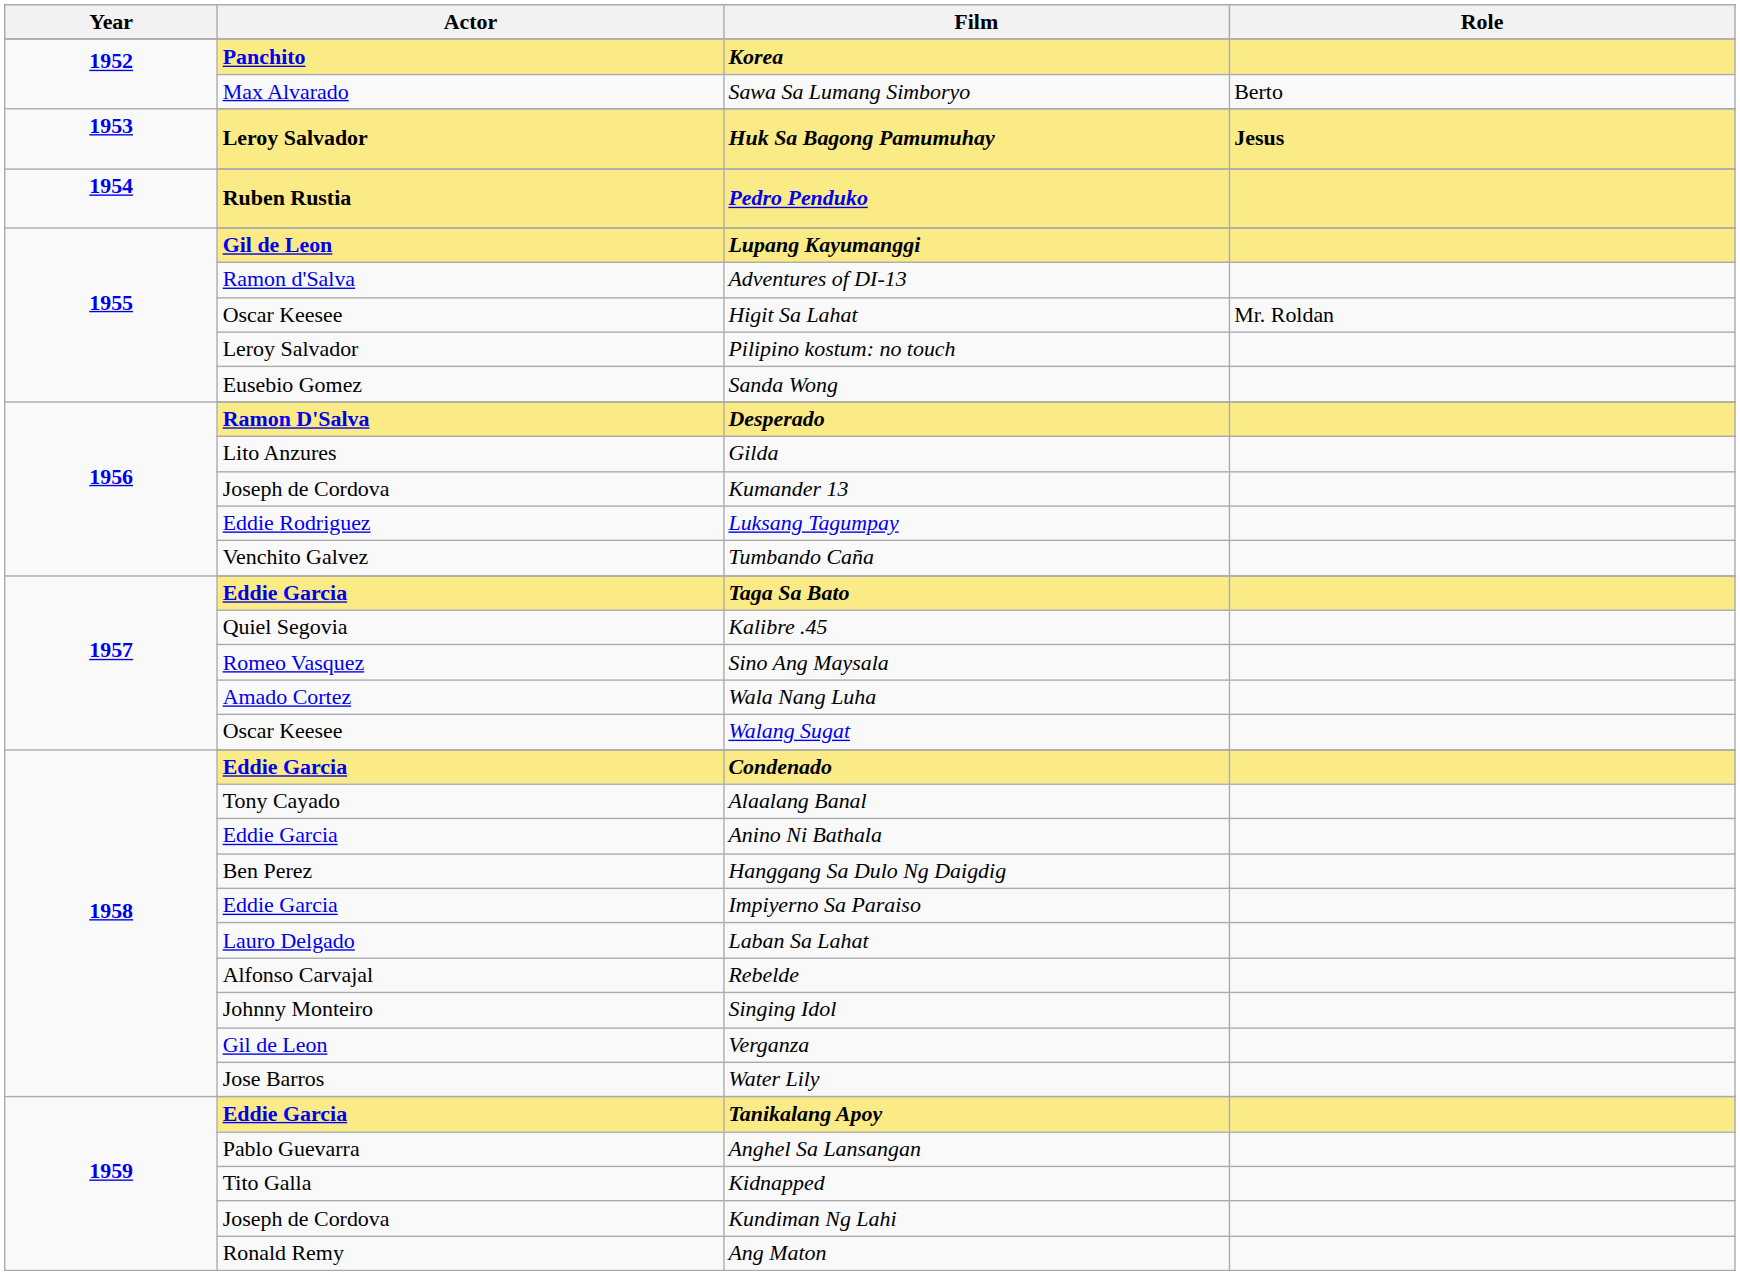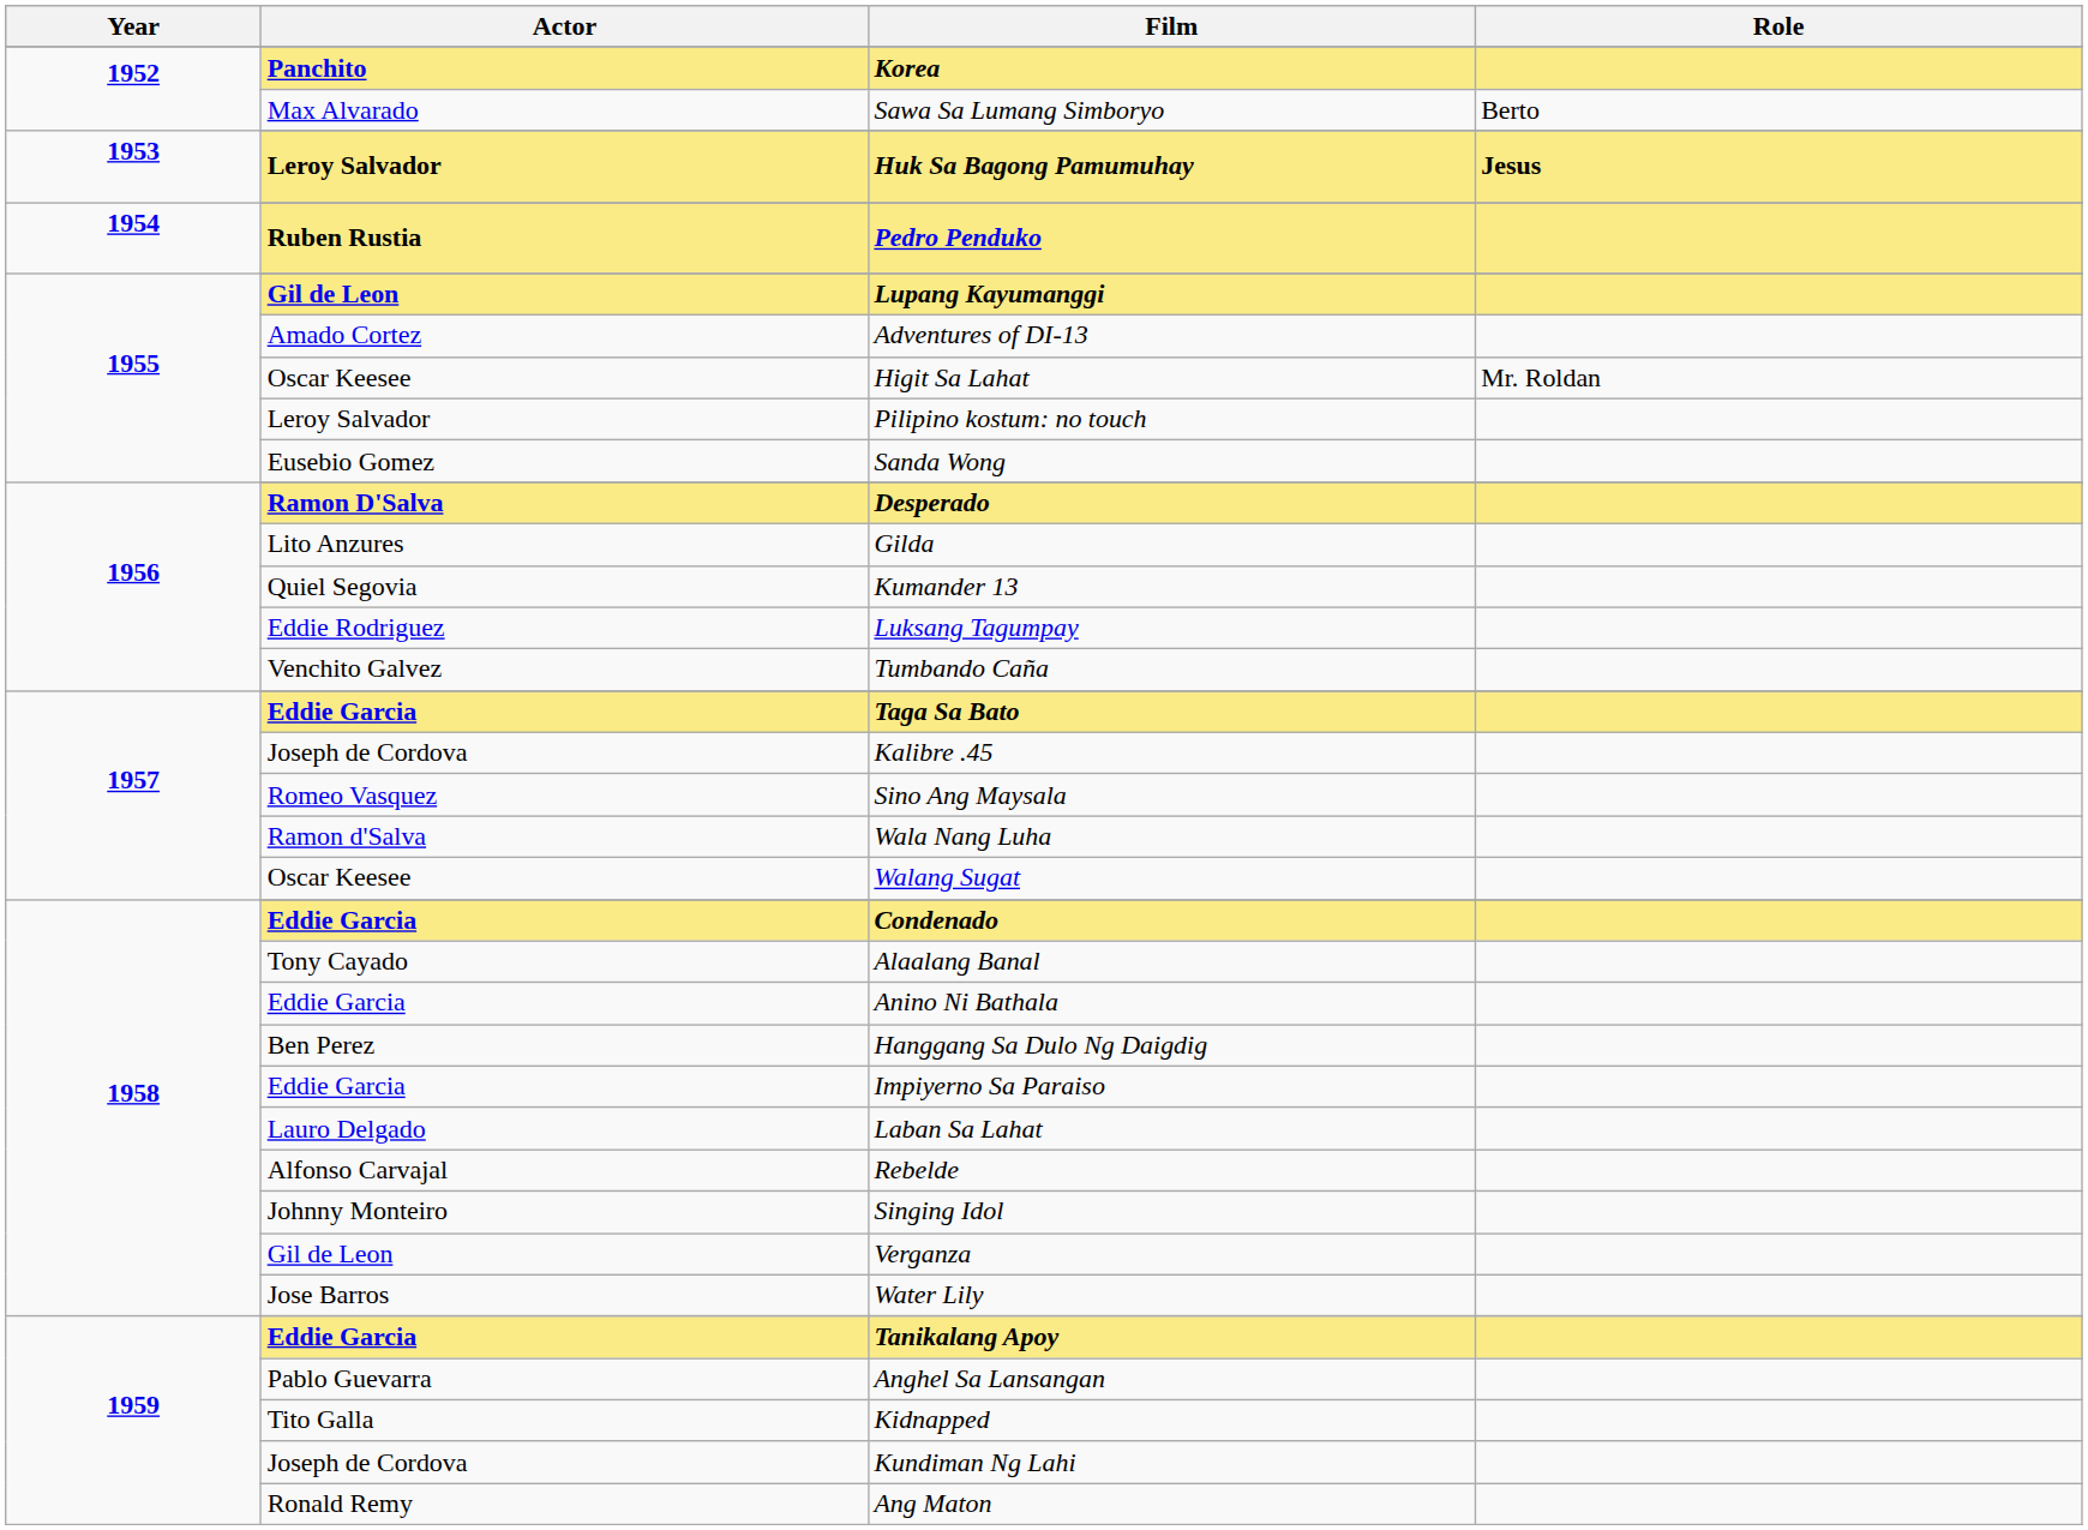 <table class="wikitable" style="width:100%">
 <tr bgcolor="#bebebe">
 <th width="8%">Year</th>
 <th width="19%">Actor</th>
 <th width="19%">Film</th>
 <th width="19%">Role</th>
 </tr>
 <tr>
 </tr>
 <tr>
 <td rowspan=3 style="text-align:center"><strong><a href='#'>1952</a></strong><br> <br></td>
 </tr>
 <tr style="background:#FAEB86">
 <td><strong><a href='#'>Panchito</a></strong></td>
 <td><strong><em>Korea</em></strong></td>
 <td></td>
 </tr>
 <tr>
 <td><a href='#'>Max Alvarado</a></td>
 <td><em>Sawa Sa Lumang Simboryo</em></td>
 <td>Berto</td>
 </tr>
 <tr>
 <td rowspan=2 style="text-align:center"><strong><a href='#'>1953</a></strong><br> <br></td>
 </tr>
 <tr style="background:#FAEB86">
 <td><strong>Leroy Salvador</strong></td>
 <td><strong><em>Huk Sa Bagong Pamumuhay</em></strong></td>
 <td><strong>Jesus</strong></td>
 </tr>
 <tr>
 <td rowspan=2 style="text-align:center"><strong><a href='#'>1954</a></strong><br> <br></td>
 </tr>
 <tr style="background:#FAEB86">
 <td><strong>Ruben Rustia</strong></td>
 <td><strong><em><a href='#'>Pedro Penduko</a></em></strong></td>
 <td></td>
 </tr>
 <tr>
 <td rowspan=6 style="text-align:center"><strong><a href='#'>1955</a></strong><br> <br></td>
 </tr>
 <tr style="background:#FAEB86">
 <td><strong><a href='#'>Gil de Leon</a></strong></td>
 <td><strong><em>Lupang Kayumanggi</em></strong></td>
 <td></td>
 </tr>
 <tr>
-<td><a href='#'>Ramon d'Salva</a></td>
+<td><a href='#'>Amado Cortez</a></td>
 <td><em>Adventures of DI-13</em></td>
 <td></td>
 </tr>
 <tr>
 <td>Oscar Keesee</td>
 <td><em>Higit Sa Lahat</em></td>
 <td>Mr. Roldan</td>
 </tr>
 <tr>
 <td>Leroy Salvador</td>
 <td><em>Pilipino kostum: no touch</em></td>
 <td></td>
 </tr>
 <tr>
 <td>Eusebio Gomez</td>
 <td><em>Sanda Wong</em></td>
 <td></td>
 </tr>
 <tr>
 <td rowspan=6 style="text-align:center"><strong><a href='#'>1956</a></strong><br> <br></td>
 </tr>
 <tr style="background:#FAEB86">
 <td><strong><a href='#'>Ramon D'Salva</a></strong></td>
 <td><strong><em>Desperado</em></strong></td>
 <td></td>
 </tr>
 <tr>
 <td>Lito Anzures</td>
 <td><em>Gilda</em></td>
 <td></td>
 </tr>
 <tr>
-<td>Joseph de Cordova</td>
+<td>Quiel Segovia</td>
 <td><em>Kumander 13</em></td>
 <td></td>
 </tr>
 <tr>
 <td><a href='#'>Eddie Rodriguez</a></td>
 <td><em><a href='#'>Luksang Tagumpay</a></em></td>
 <td></td>
 </tr>
 <tr>
 <td>Venchito Galvez</td>
 <td><em>Tumbando Caña</em></td>
 <td></td>
 </tr>
 <tr>
 <td rowspan=6 style="text-align:center"><strong><a href='#'>1957</a></strong><br> <br></td>
 </tr>
 <tr style="background:#FAEB86">
 <td><strong><a href='#'>Eddie Garcia</a></strong></td>
 <td><strong><em>Taga Sa Bato</em></strong></td>
 <td></td>
 </tr>
 <tr>
-<td>Quiel Segovia</td>
+<td>Joseph de Cordova</td>
 <td><em>Kalibre .45</em></td>
 <td></td>
 </tr>
 <tr>
 <td><a href='#'>Romeo Vasquez</a></td>
 <td><em>Sino Ang Maysala</em></td>
 <td></td>
 </tr>
 <tr>
-<td><a href='#'>Amado Cortez</a></td>
+<td><a href='#'>Ramon d'Salva</a></td>
 <td><em>Wala Nang Luha</em></td>
 <td></td>
 </tr>
 <tr>
 <td>Oscar Keesee</td>
 <td><em><a href='#'>Walang Sugat</a></em></td>
 <td></td>
 </tr>
 <tr>
 <td rowspan=11 style="text-align:center"><strong><a href='#'>1958</a></strong><br> <br></td>
 </tr>
 <tr style="background:#FAEB86">
 <td><strong><a href='#'>Eddie Garcia</a></strong></td>
 <td><strong><em>Condenado</em></strong></td>
 <td></td>
 </tr>
 <tr>
 <td>Tony Cayado</td>
 <td><em>Alaalang Banal</em></td>
 <td></td>
 </tr>
 <tr>
 <td><a href='#'>Eddie Garcia</a></td>
 <td><em>Anino Ni Bathala</em></td>
 <td></td>
 </tr>
 <tr>
 <td>Ben Perez</td>
 <td><em>Hanggang Sa Dulo Ng Daigdig</em></td>
 <td></td>
 </tr>
 <tr>
 <td><a href='#'>Eddie Garcia</a></td>
 <td><em>Impiyerno Sa Paraiso</em></td>
 <td></td>
 </tr>
 <tr>
 <td><a href='#'>Lauro Delgado</a></td>
 <td><em>Laban Sa Lahat</em></td>
 <td></td>
 </tr>
 <tr>
 <td>Alfonso Carvajal</td>
 <td><em>Rebelde</em></td>
 <td></td>
 </tr>
 <tr>
 <td>Johnny Monteiro</td>
 <td><em>Singing Idol</em></td>
 <td></td>
 </tr>
 <tr>
 <td><a href='#'>Gil de Leon</a></td>
 <td><em>Verganza</em></td>
 <td></td>
 </tr>
 <tr>
 <td>Jose Barros</td>
 <td><em>Water Lily</em></td>
 <td></td>
 </tr>
 <tr>
 <td rowspan=6 style="text-align:center"><strong><a href='#'>1959</a></strong><br> <br></td>
 </tr>
 <tr style="background:#FAEB86">
 <td><strong><a href='#'>Eddie Garcia</a></strong></td>
 <td><strong><em>Tanikalang Apoy</em></strong></td>
 <td></td>
 </tr>
 <tr>
 <td>Pablo Guevarra</td>
 <td><em>Anghel Sa Lansangan</em></td>
 <td></td>
 </tr>
 <tr>
 <td>Tito Galla</td>
 <td><em>Kidnapped</em></td>
 <td></td>
 </tr>
 <tr>
 <td>Joseph de Cordova</td>
 <td><em>Kundiman Ng Lahi</em></td>
 <td></td>
 </tr>
 <tr>
 <td>Ronald Remy</td>
 <td><em>Ang Maton</em></td>
 <td></td>
 </tr>
 <tr>
 </tr>
 </table>
